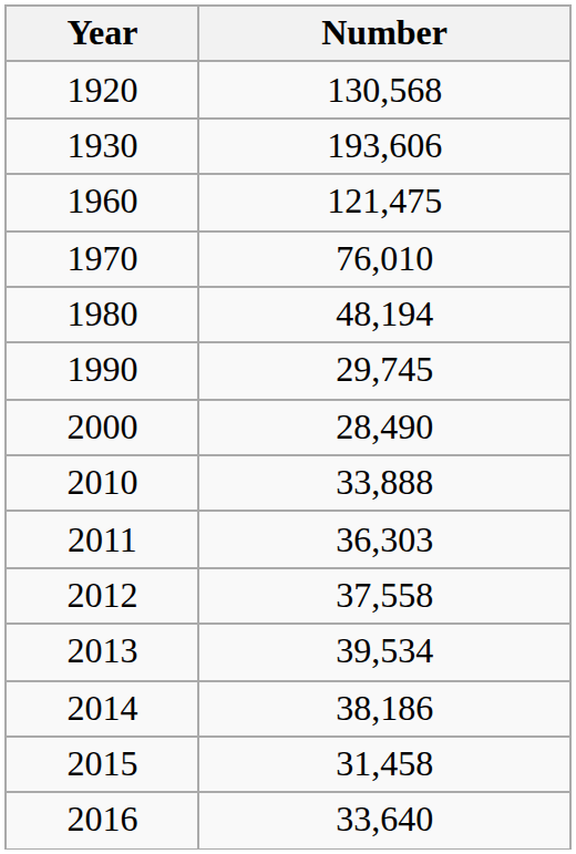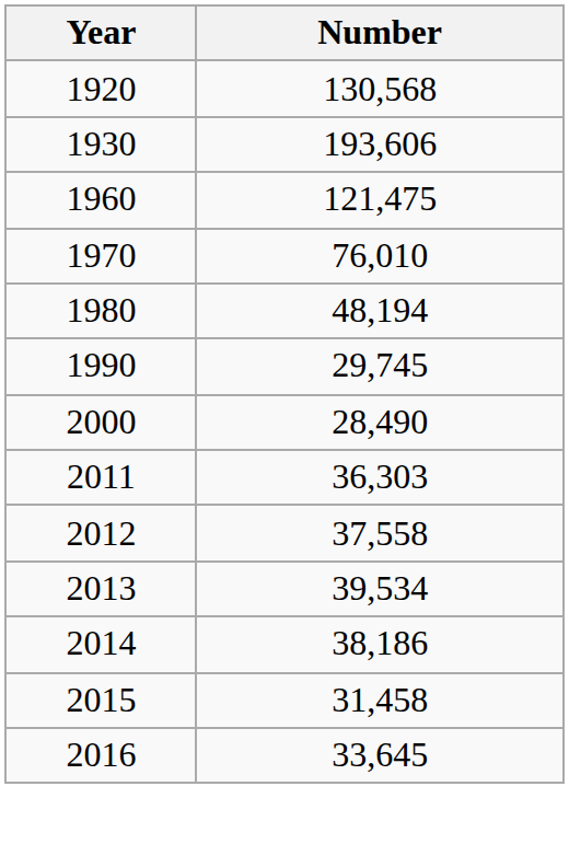 <table class=wikitable style="text-align:center;">
 <tr>
 <th scope="col" style="width:80px;">Year</th>
 <th scope="col" style="width:160px;">Number</th>
 </tr>
 <tr>
 <td>1920</td>
 <td>130,568</td>
 </tr>
 <tr>
 <td>1930</td>
 <td>193,606</td>
 </tr>
 <tr>
 <td>1960</td>
 <td>121,475</td>
 </tr>
 <tr>
 <td>1970</td>
 <td>76,010</td>
 </tr>
 <tr>
 <td>1980</td>
 <td>48,194</td>
 </tr>
 <tr>
 <td>1990</td>
 <td>29,745</td>
 </tr>
 <tr>
 <td>2000</td>
 <td>28,490</td>
 </tr>
 <tr>
-<td>2010</td>
-<td>33,888</td>
-</tr>
-<tr>
 <td>2011</td>
 <td>36,303</td>
 </tr>
 <tr>
 <td>2012</td>
 <td>37,558</td>
 </tr>
 <tr>
 <td>2013</td>
 <td>39,534</td>
 </tr>
 <tr>
 <td>2014</td>
 <td>38,186</td>
 </tr>
 <tr>
 <td>2015</td>
 <td>31,458</td>
 </tr>
 <tr>
 <td>2016</td>
-<td>33,640</td>
+<td>33,645</td>
 </tr>
 </table>
